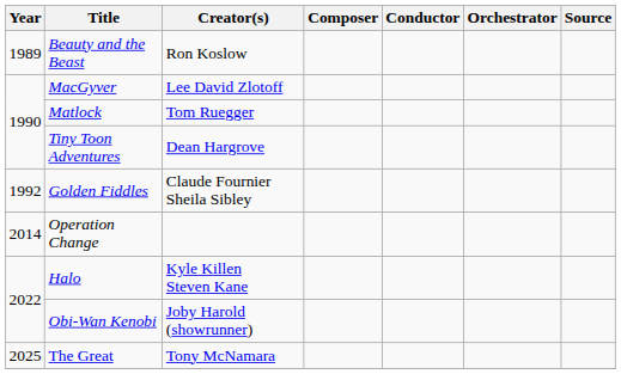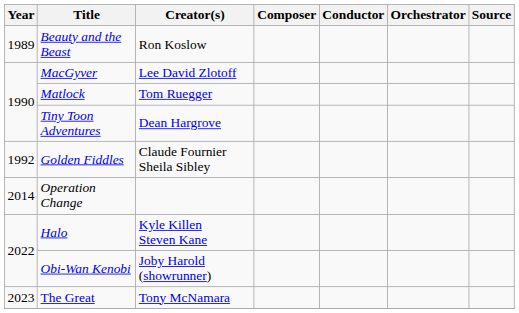 <table class="wikitable plainrowheaders">
 <tr>
 <th scope="col">Year</th>
 <th scope="col">Title</th>
 <th scope="col">Creator(s)</th>
 <th scope="col">Composer</th>
 <th scope="col">Conductor</th>
 <th scope="col">Orchestrator</th>
 <th scope="col" class=unsortable>Source</th>
 </tr>
 <tr>
 <td>1989</td>
 <td><em><a href='#'>Beauty and the Beast</a></em></td>
 <td>Ron Koslow</td>
 <td></td>
 <td></td>
 <td></td>
 <td></td>
 </tr>
 <tr>
 <td rowspan="3">1990</td>
 <td><em><a href='#'>MacGyver</a></em></td>
 <td><a href='#'>Lee David Zlotoff</a></td>
 <td></td>
 <td></td>
 <td></td>
 <td></td>
 </tr>
 <tr>
 <td><em><a href='#'>Matlock</a></em></td>
 <td><a href='#'>Tom Ruegger</a></td>
 <td></td>
 <td></td>
 <td></td>
 <td></td>
 </tr>
 <tr>
 <td><em><a href='#'>Tiny Toon Adventures</a></em></td>
 <td><a href='#'>Dean Hargrove</a></td>
 <td></td>
 <td></td>
 <td></td>
 <td></td>
 </tr>
 <tr>
 <td>1992</td>
 <td><em><a href='#'>Golden Fiddles</a></em></td>
 <td>Claude Fournier<br> Sheila Sibley</td>
 <td></td>
 <td></td>
 <td></td>
 <td></td>
 </tr>
 <tr>
 <td>2014</td>
 <td><em>Operation Change</em></td>
 <td></td>
 <td></td>
 <td></td>
 <td></td>
 <td></td>
 </tr>
 <tr>
 <td rowspan="2">2022</td>
 <td><em><a href='#'>Halo</a></em></td>
 <td><a href='#'>Kyle Killen</a><br> <a href='#'>Steven Kane</a></td>
 <td></td>
 <td></td>
 <td></td>
 <td></td>
 </tr>
 <tr>
 <td><em><a href='#'>Obi-Wan Kenobi</a></td>
 <td><a href='#'>Joby Harold</a> (<a href='#'>showrunner</a>)</td>
 <td></td>
 <td></td>
 <td></td>
 <td></td>
 </tr>
 <tr>
-<td>2025</td>
+<td>2023</td>
 <td></em><a href='#'>The Great</a><em></td>
 <td><a href='#'>Tony McNamara</a></td>
 <td></td>
 <td></td>
 <td></td>
 <td></td>
 </tr>
 <tr>
 </tr>
 </table>
